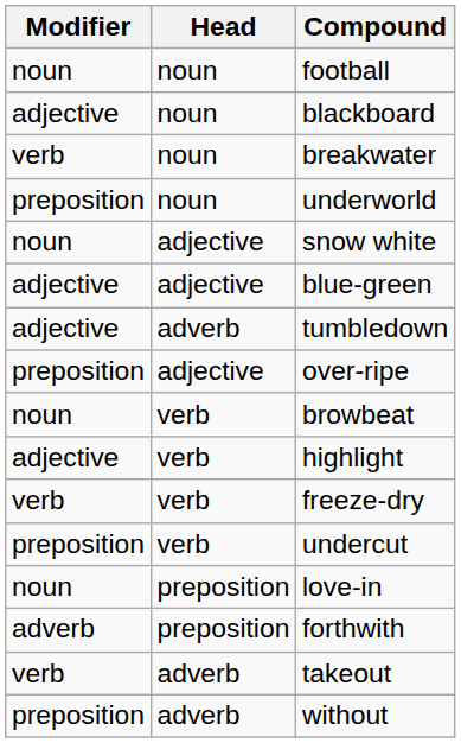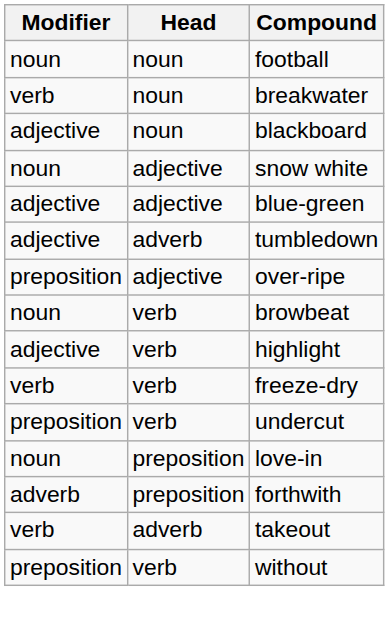 <table class="wikitable">
 <tr>
 <th>Modifier</th>
 <th>Head</th>
 <th>Compound</th>
 </tr>
 <tr>
 <td>noun</td>
 <td>noun</td>
 <td>football</td>
 </tr>
 <tr>
-<td>adjective</td>
-<td>noun</td>
-<td>blackboard</td>
-</tr>
-<tr>
 <td>verb</td>
 <td>noun</td>
 <td>breakwater</td>
 </tr>
 <tr>
-<td>preposition</td>
+<td>adjective</td>
 <td>noun</td>
-<td>underworld</td>
+<td>blackboard</td>
 </tr>
 <tr>
 <td>noun</td>
 <td>adjective</td>
 <td>snow white</td>
 </tr>
 <tr>
 <td>adjective</td>
 <td>adjective</td>
 <td>blue-green</td>
 </tr>
 <tr>
 <td>adjective</td>
 <td>adverb</td>
 <td>tumbledown</td>
 </tr>
 <tr>
 <td>preposition</td>
 <td>adjective</td>
 <td>over-ripe</td>
 </tr>
 <tr>
 <td>noun</td>
 <td>verb</td>
 <td>browbeat</td>
 </tr>
 <tr>
 <td>adjective</td>
 <td>verb</td>
 <td>highlight</td>
 </tr>
 <tr>
 <td>verb</td>
 <td>verb</td>
 <td>freeze-dry</td>
 </tr>
 <tr>
 <td>preposition</td>
 <td>verb</td>
 <td>undercut</td>
 </tr>
 <tr>
 <td>noun</td>
 <td>preposition</td>
 <td>love-in</td>
 </tr>
 <tr>
 <td>adverb</td>
 <td>preposition</td>
 <td>forthwith</td>
 </tr>
 <tr>
 <td>verb</td>
 <td>adverb</td>
 <td>takeout</td>
 </tr>
 <tr>
 <td>preposition</td>
-<td>adverb</td>
+<td>verb</td>
 <td>without</td>
 </tr>
 </table>
